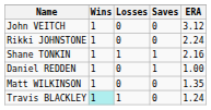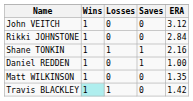 <table class="wikitable">
 <tr>
 </tr>
 <tr>
 <th>Name</th>
 <th>Wins</th>
 <th>Losses</th>
 <th>Saves</th>
 <th>ERA</th>
 </tr>
 <tr>
 <td>John VEITCH</td>
 <td>1</td>
 <td>0</td>
 <td>0</td>
 <td>3.12</td>
 </tr>
 <tr>
 <td>Rikki JOHNSTONE</td>
 <td>1</td>
 <td>0</td>
 <td>0</td>
-<td>2.24</td>
+<td>2.84</td>
 </tr>
 <tr>
 <td>Shane TONKIN</td>
 <td>1</td>
 <td>1</td>
 <td>1</td>
 <td>2.16</td>
 </tr>
 <tr>
 <td>Daniel REDDEN</td>
 <td>1</td>
 <td>0</td>
 <td>1</td>
 <td>1.00</td>
 </tr>
 <tr>
 <td>Matt WILKINSON</td>
 <td>1</td>
 <td>0</td>
 <td>0</td>
 <td>1.35</td>
 </tr>
 <tr>
 <td>Travis BLACKLEY</td>
 <td style="background: paleturquoise;">1</td>
 <td>1</td>
 <td>0</td>
-<td>1.24</td>
+<td>1.42</td>
 </tr>
 </table>
